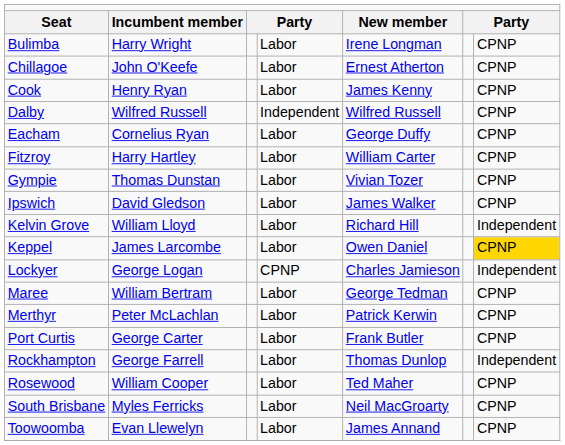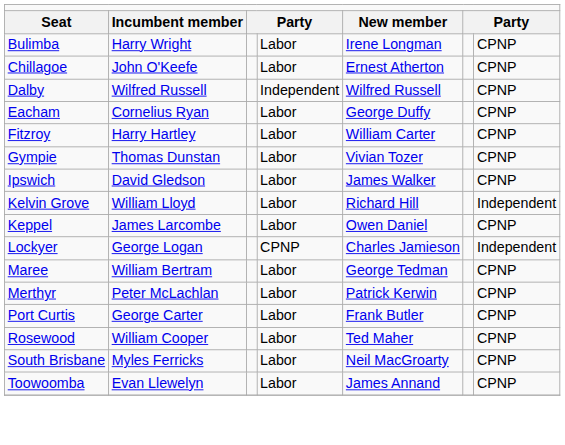 <table class="wikitable">
 <tr>
 <td colspan=7></td>
 </tr>
 <tr>
 <th>Seat</th>
 <th>Incumbent member</th>
 <th colspan=2>Party</th>
 <th>New member</th>
 <th colspan=2>Party</th>
 </tr>
 <tr>
 <td><a href='#'>Bulimba</a></td>
 <td><a href='#'>Harry Wright</a></td>
 <td> </td>
 <td>Labor</td>
 <td><a href='#'>Irene Longman</a></td>
 <td> </td>
 <td>CPNP</td>
 </tr>
 <tr>
 <td><a href='#'>Chillagoe</a></td>
 <td><a href='#'>John O'Keefe</a></td>
 <td> </td>
 <td>Labor</td>
 <td><a href='#'>Ernest Atherton</a></td>
-<td> </td>
-<td>CPNP</td>
-</tr>
-<tr>
-<td><a href='#'>Cook</a></td>
-<td><a href='#'>Henry Ryan</a></td>
-<td> </td>
-<td>Labor</td>
-<td><a href='#'>James Kenny</a></td>
 <td> </td>
 <td>CPNP</td>
 </tr>
 <tr>
 <td><a href='#'>Dalby</a></td>
 <td><a href='#'>Wilfred Russell</a></td>
 <td> </td>
 <td>Independent</td>
 <td><a href='#'>Wilfred Russell</a></td>
 <td> </td>
 <td>CPNP</td>
 </tr>
 <tr>
 <td><a href='#'>Eacham</a></td>
 <td><a href='#'>Cornelius Ryan</a></td>
 <td> </td>
 <td>Labor</td>
 <td><a href='#'>George Duffy</a></td>
 <td> </td>
 <td>CPNP</td>
 </tr>
 <tr>
 <td><a href='#'>Fitzroy</a></td>
 <td><a href='#'>Harry Hartley</a></td>
 <td> </td>
 <td>Labor</td>
 <td><a href='#'>William Carter</a></td>
 <td> </td>
 <td>CPNP</td>
 </tr>
 <tr>
 <td><a href='#'>Gympie</a></td>
 <td><a href='#'>Thomas Dunstan</a></td>
 <td> </td>
 <td>Labor</td>
 <td><a href='#'>Vivian Tozer</a></td>
 <td> </td>
 <td>CPNP</td>
 </tr>
 <tr>
 <td><a href='#'>Ipswich</a></td>
 <td><a href='#'>David Gledson</a></td>
 <td> </td>
 <td>Labor</td>
 <td><a href='#'>James Walker</a></td>
 <td> </td>
 <td>CPNP</td>
 </tr>
 <tr>
 <td><a href='#'>Kelvin Grove</a></td>
 <td><a href='#'>William Lloyd</a></td>
 <td> </td>
 <td>Labor</td>
 <td><a href='#'>Richard Hill</a></td>
 <td> </td>
 <td>Independent</td>
 </tr>
 <tr>
 <td><a href='#'>Keppel</a></td>
 <td><a href='#'>James Larcombe</a></td>
 <td> </td>
 <td>Labor</td>
 <td><a href='#'>Owen Daniel</a></td>
 <td> </td>
-<td style="background: gold;">CPNP</td>
+<td>CPNP</td>
 </tr>
 <tr>
 <td><a href='#'>Lockyer</a></td>
 <td><a href='#'>George Logan</a></td>
 <td> </td>
 <td>CPNP</td>
 <td><a href='#'>Charles Jamieson</a></td>
 <td> </td>
 <td>Independent</td>
 </tr>
 <tr>
 <td><a href='#'>Maree</a></td>
 <td><a href='#'>William Bertram</a></td>
 <td> </td>
 <td>Labor</td>
 <td><a href='#'>George Tedman</a></td>
 <td> </td>
 <td>CPNP</td>
 </tr>
 <tr>
 <td><a href='#'>Merthyr</a></td>
 <td><a href='#'>Peter McLachlan</a></td>
 <td> </td>
 <td>Labor</td>
 <td><a href='#'>Patrick Kerwin</a></td>
 <td> </td>
 <td>CPNP</td>
 </tr>
 <tr>
 <td><a href='#'>Port Curtis</a></td>
 <td><a href='#'>George Carter</a></td>
 <td> </td>
 <td>Labor</td>
 <td><a href='#'>Frank Butler</a></td>
 <td> </td>
 <td>CPNP</td>
 </tr>
 <tr>
-<td><a href='#'>Rockhampton</a></td>
-<td><a href='#'>George Farrell</a></td>
-<td> </td>
-<td>Labor</td>
-<td><a href='#'>Thomas Dunlop</a></td>
-<td> </td>
-<td>Independent</td>
-</tr>
-<tr>
 <td><a href='#'>Rosewood</a></td>
 <td><a href='#'>William Cooper</a></td>
 <td> </td>
 <td>Labor</td>
 <td><a href='#'>Ted Maher</a></td>
 <td> </td>
 <td>CPNP</td>
 </tr>
 <tr>
 <td><a href='#'>South Brisbane</a></td>
 <td><a href='#'>Myles Ferricks</a></td>
 <td> </td>
 <td>Labor</td>
 <td><a href='#'>Neil MacGroarty</a></td>
 <td> </td>
 <td>CPNP</td>
 </tr>
 <tr>
 <td><a href='#'>Toowoomba</a></td>
 <td><a href='#'>Evan Llewelyn</a></td>
 <td> </td>
 <td>Labor</td>
 <td><a href='#'>James Annand</a></td>
 <td> </td>
 <td>CPNP</td>
 </tr>
 <tr>
 </tr>
 </table>
